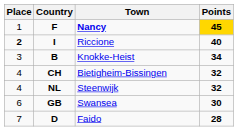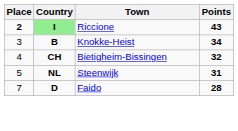 <table class="wikitable">
 <tr>
 <th width="25">Place</th>
 <th width="25">Country</th>
 <th width="200">Town</th>
 <th width="25">Points</th>
 </tr>
 <tr>
-<td align="center">1</td>
-<td align="center"><strong>F</strong></td>
-<td align="left"><strong><a href='#'>Nancy</a></strong></td>
-<td align="center"; style="background-color:gold;"><strong>45</strong></td>
-</tr>
-<tr>
 <td align="center"><strong>2</strong></td>
-<td align="center"><strong>I</strong></td>
+<td align="center" style="background: lightgreen;"><strong>I</strong></td>
 <td align="left"><a href='#'>Riccione</a></td>
-<td align="center"><strong>40</strong></td>
+<td align="center"><strong>43</strong></td>
 </tr>
 <tr>
 <td align="center">3</td>
 <td align="center"><strong>B</strong></td>
 <td align="left"><a href='#'>Knokke-Heist</a></td>
 <td align="center"><strong>34</strong></td>
 </tr>
 <tr>
 <td align="center">4</td>
 <td align="center"><strong>CH</strong></td>
 <td align="left"><a href='#'>Bietigheim-Bissingen</a></td>
 <td align="center"><strong>32</strong></td>
 </tr>
 <tr>
-<td align="center">4</td>
+<td align="center">5</td>
 <td align="center"><strong>NL</strong></td>
 <td align="left"><a href='#'>Steenwijk</a></td>
-<td align="center"><strong>32</strong></td>
-</tr>
-<tr>
-<td align="center">6</td>
-<td align="center"><strong>GB</strong></td>
-<td align="left"><a href='#'>Swansea</a></td>
-<td align="center"><strong>30</strong></td>
+<td align="center"><strong>31</strong></td>
 </tr>
 <tr>
 <td align="center">7</td>
 <td align="center"><strong>D</strong></td>
 <td align="left"><a href='#'>Faido</a></td>
 <td align="center"><strong>28</strong></td>
 </tr>
 </table>
